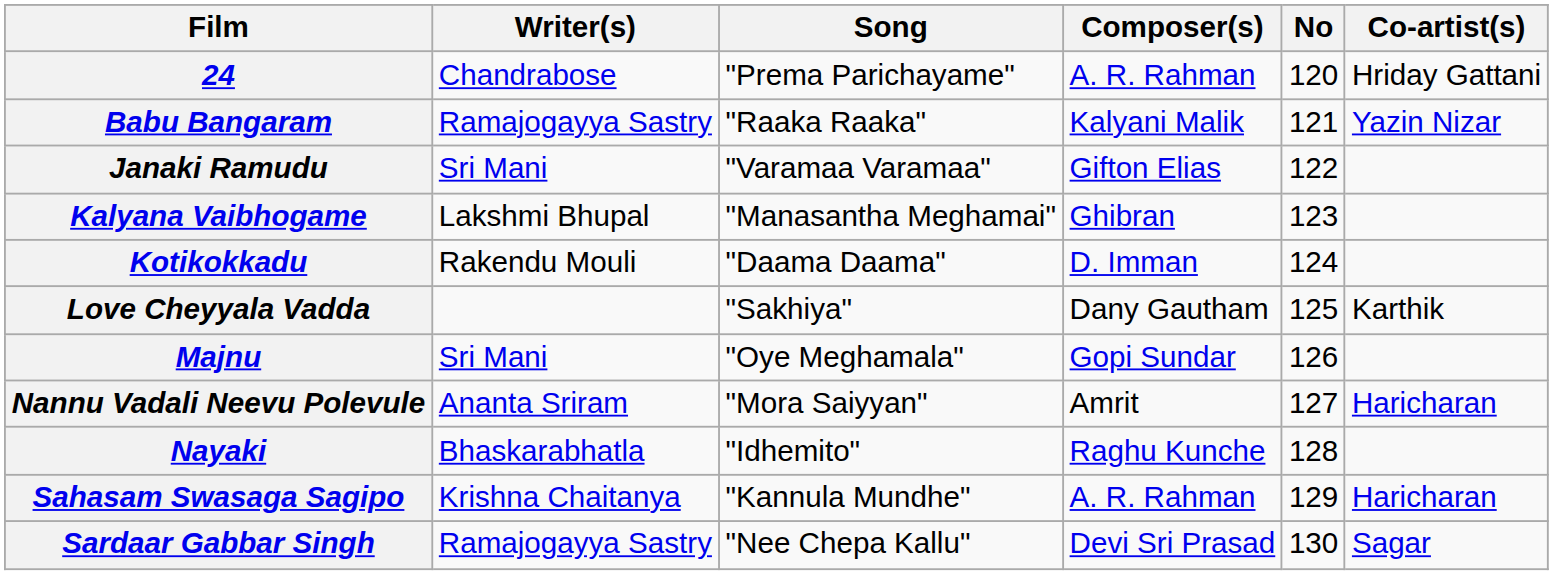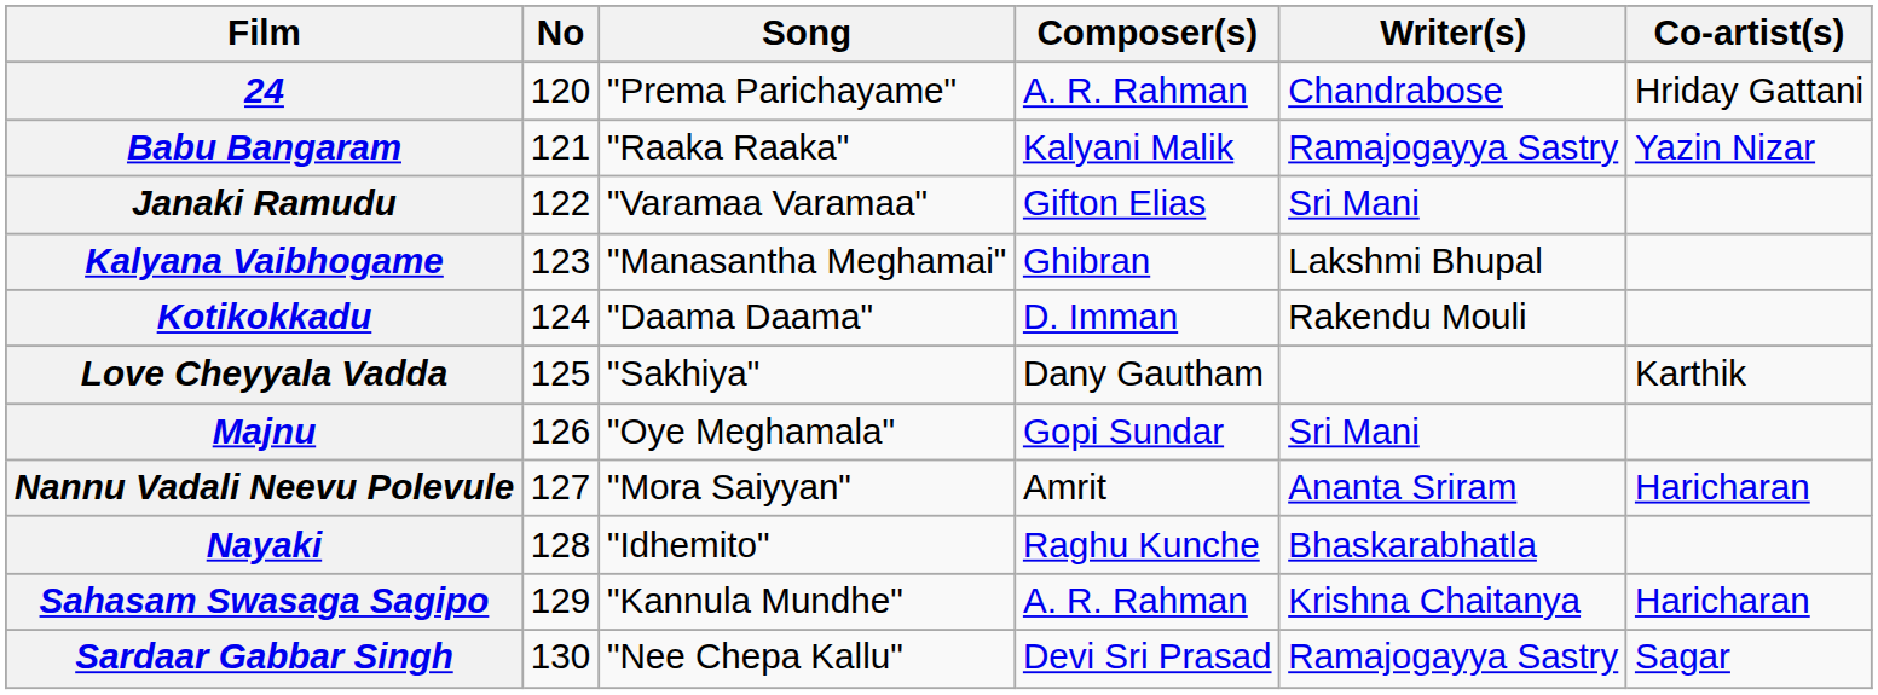 <table class="wikitable sortable plainrowheaders">
 <tr>
 <th>Film</th>
-<th>Writer(s)</th>
+<th>No</th>
 <th>Song</th>
 <th>Composer(s)</th>
-<th>No</th>
+<th>Writer(s)</th>
 <th>Co-artist(s)</th>
 </tr>
 <tr>
 <th><em><a href='#'>24</a></em></th>
-<td><a href='#'>Chandrabose</a></td>
+<td>120</td>
 <td>"Prema Parichayame"</td>
 <td><a href='#'>A. R. Rahman</a></td>
-<td>120</td>
+<td><a href='#'>Chandrabose</a></td>
 <td>Hriday Gattani</td>
 </tr>
 <tr>
 <th><em><a href='#'>Babu Bangaram</a></em></th>
-<td><a href='#'>Ramajogayya Sastry</a></td>
+<td>121</td>
 <td>"Raaka Raaka"</td>
 <td><a href='#'>Kalyani Malik</a></td>
-<td>121</td>
+<td><a href='#'>Ramajogayya Sastry</a></td>
 <td><a href='#'>Yazin Nizar</a></td>
 </tr>
 <tr>
 <th><em>Janaki Ramudu</em></th>
-<td><a href='#'>Sri Mani</a></td>
+<td>122</td>
 <td>"Varamaa Varamaa"</td>
 <td><a href='#'>Gifton Elias</a></td>
-<td>122</td>
+<td><a href='#'>Sri Mani</a></td>
 <td></td>
 </tr>
 <tr>
 <th><em><a href='#'>Kalyana Vaibhogame</a></em></th>
-<td>Lakshmi Bhupal</td>
+<td>123</td>
 <td>"Manasantha Meghamai"</td>
 <td><a href='#'>Ghibran</a></td>
-<td>123</td>
+<td>Lakshmi Bhupal</td>
 <td></td>
 </tr>
 <tr>
 <th><em><a href='#'>Kotikokkadu</a></em></th>
-<td>Rakendu Mouli</td>
+<td>124</td>
 <td>"Daama Daama"</td>
 <td><a href='#'>D. Imman</a></td>
-<td>124</td>
+<td>Rakendu Mouli</td>
 <td></td>
 </tr>
 <tr>
 <th><em>Love Cheyyala Vadda</em></th>
-<td></td>
+<td>125</td>
 <td>"Sakhiya"</td>
 <td>Dany Gautham</td>
-<td>125</td>
+<td></td>
 <td>Karthik</td>
 </tr>
 <tr>
 <th><em><a href='#'>Majnu</a></em></th>
-<td><a href='#'>Sri Mani</a></td>
+<td>126</td>
 <td>"Oye Meghamala"</td>
 <td><a href='#'>Gopi Sundar</a></td>
-<td>126</td>
+<td><a href='#'>Sri Mani</a></td>
 <td></td>
 </tr>
 <tr>
 <th><em>Nannu Vadali Neevu Polevule</em></th>
-<td><a href='#'>Ananta Sriram</a></td>
+<td>127</td>
 <td>"Mora Saiyyan"</td>
 <td>Amrit</td>
-<td>127</td>
+<td><a href='#'>Ananta Sriram</a></td>
 <td><a href='#'>Haricharan</a></td>
 </tr>
 <tr>
 <th><em><a href='#'>Nayaki</a></em></th>
-<td><a href='#'>Bhaskarabhatla</a></td>
+<td>128</td>
 <td>"Idhemito"</td>
 <td><a href='#'>Raghu Kunche</a></td>
-<td>128</td>
+<td><a href='#'>Bhaskarabhatla</a></td>
 <td></td>
 </tr>
 <tr>
 <th><em><a href='#'>Sahasam Swasaga Sagipo</a></em></th>
-<td><a href='#'>Krishna Chaitanya</a></td>
+<td>129</td>
 <td>"Kannula Mundhe"</td>
 <td><a href='#'>A. R. Rahman</a></td>
-<td>129</td>
+<td><a href='#'>Krishna Chaitanya</a></td>
 <td><a href='#'>Haricharan</a></td>
 </tr>
 <tr>
 <th><em><a href='#'>Sardaar Gabbar Singh</a></em></th>
-<td><a href='#'>Ramajogayya Sastry</a></td>
+<td>130</td>
 <td>"Nee Chepa Kallu"</td>
 <td><a href='#'>Devi Sri Prasad</a></td>
-<td>130</td>
+<td><a href='#'>Ramajogayya Sastry</a></td>
 <td><a href='#'>Sagar</a></td>
 </tr>
 </table>
